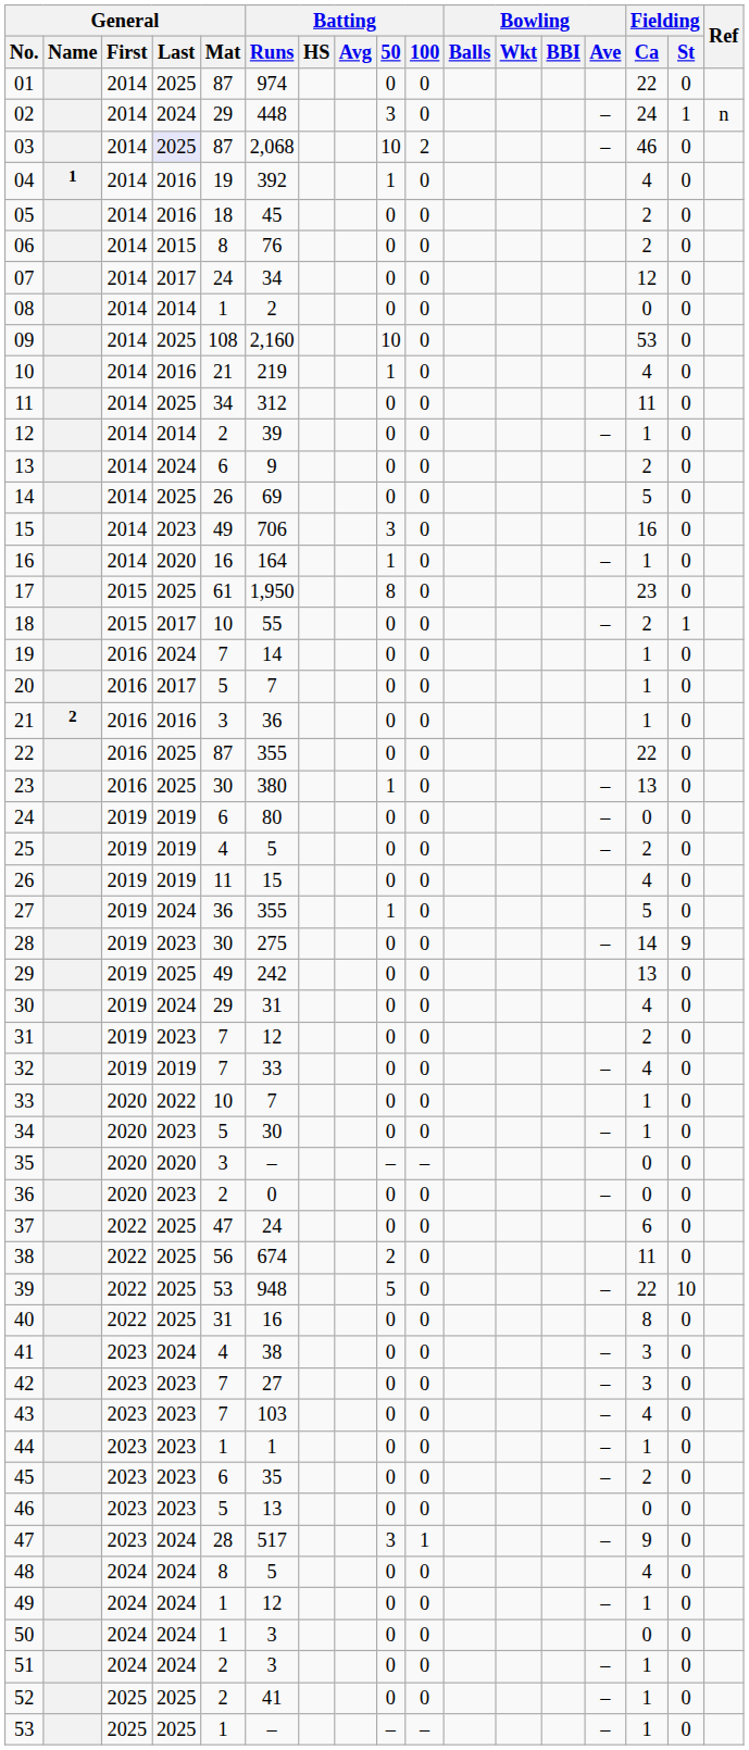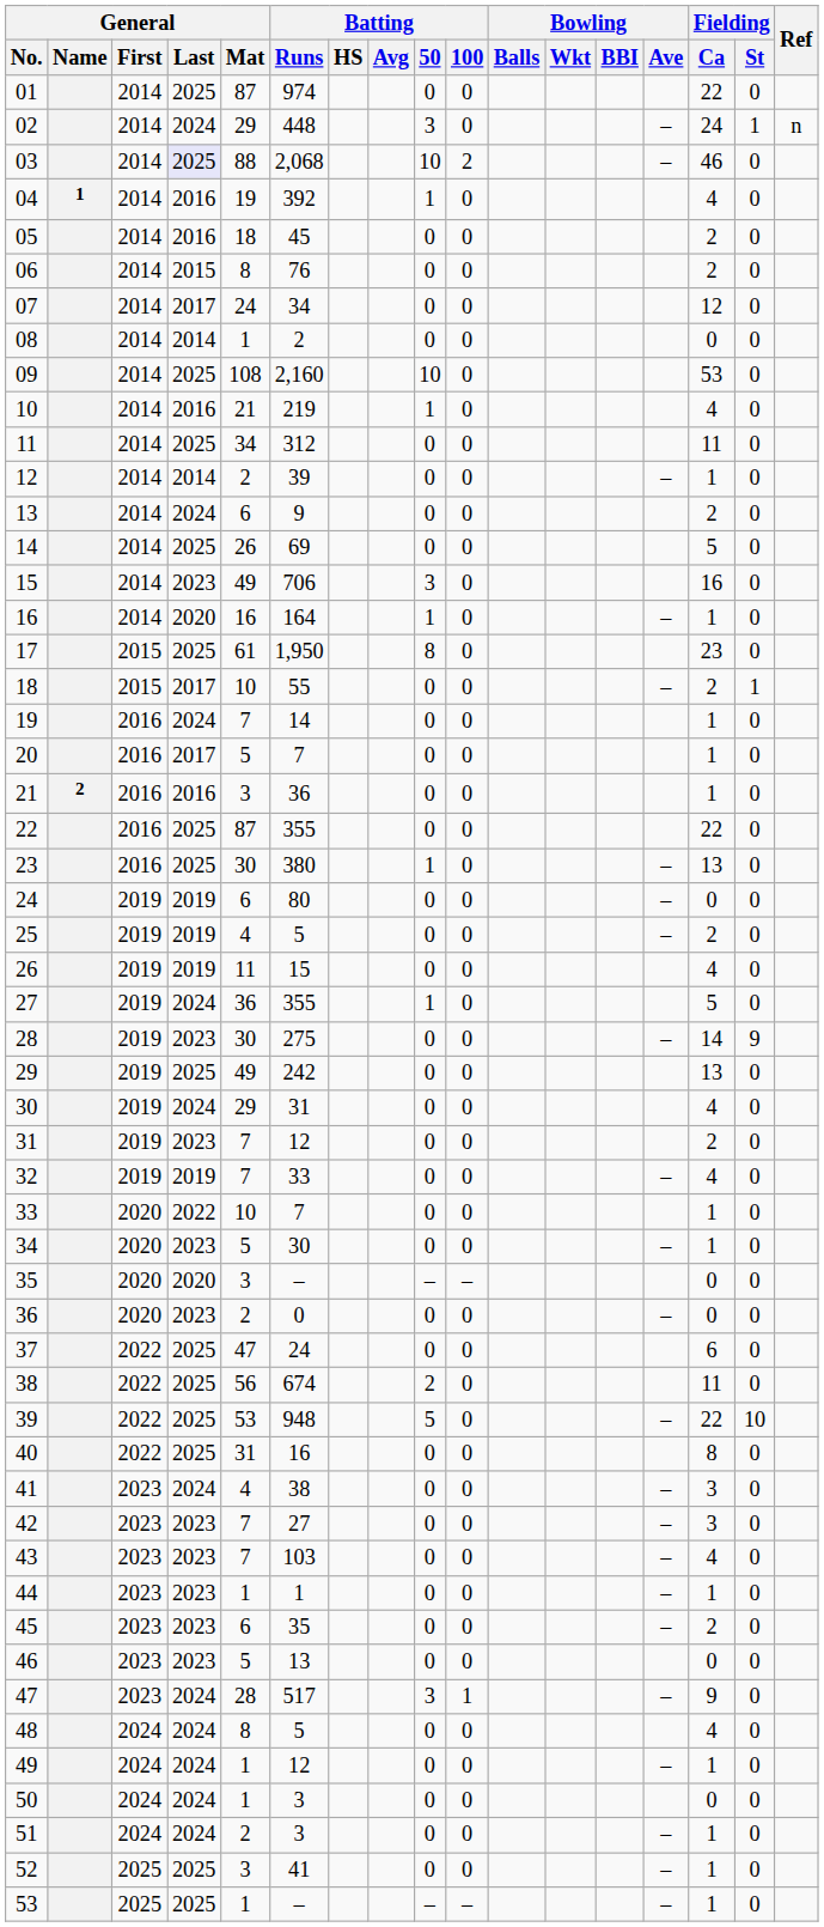 <table class="wikitable plainrowheaders sortable" style="text-align:center; font-size:100%">
 <tr align="center">
 <th scope="col" colspan=5 class="unsortable">General</th>
 <th scope="col" colspan=5 class="unsortable"><a href='#'>Batting</a></th>
 <th scope="col" colspan=4 class="unsortable"><a href='#'>Bowling</a></th>
 <th scope="col" colspan=2 class="unsortable"><a href='#'>Fielding</a></th>
 <th scope="col" rowspan=2 class="unsortable">Ref</th>
 </tr>
 <tr align="center">
 <th scope="col">No.</th>
 <th scope="col">Name</th>
 <th scope="col">First</th>
 <th scope="col">Last</th>
 <th scope="col">Mat</th>
 <th scope="col"><a href='#'>Runs</a></th>
 <th scope="col">HS</th>
 <th scope="col"><a href='#'>Avg</a></th>
 <th scope="col"><a href='#'>50</a></th>
 <th scope="col"><a href='#'>100</a></th>
 <th scope="col"><a href='#'>Balls</a></th>
 <th scope="col"><a href='#'>Wkt</a></th>
 <th scope="col"><a href='#'>BBI</a></th>
 <th scope="col"><a href='#'>Ave</a></th>
 <th scope="col"><a href='#'>Ca</a></th>
 <th scope="col"><a href='#'>St</a></th>
 </tr>
 <tr align="center">
 <td><span>0</span>1</td>
 <th scope="row"> </th>
 <td>2014</td>
 <td>2025</td>
 <td>87</td>
 <td>974</td>
 <td></td>
 <td></td>
 <td>0</td>
 <td>0</td>
 <td></td>
 <td></td>
 <td></td>
 <td></td>
 <td>22</td>
 <td>0</td>
 <td></td>
 </tr>
 <tr align="center">
 <td><span>0</span>2</td>
 <th scope="row"> </th>
 <td>2014</td>
 <td>2024</td>
 <td>29</td>
 <td>448</td>
 <td></td>
 <td></td>
 <td>3</td>
 <td>0</td>
 <td></td>
 <td></td>
 <td></td>
 <td>–</td>
 <td>24</td>
 <td>1</td>
 <td> n</td>
 </tr>
 <tr align="center">
 <td><span>0</span>3</td>
 <th scope="row"></th>
 <td>2014</td>
 <td style="background: lavender;">2025</td>
-<td>87</td>
+<td>88</td>
 <td>2,068</td>
 <td></td>
 <td></td>
 <td>10</td>
 <td>2</td>
 <td></td>
 <td></td>
 <td></td>
 <td>–</td>
 <td>46</td>
 <td>0</td>
 <td></td>
 </tr>
 <tr align="center">
 <td><span>0</span>4</td>
 <th scope="row"><sup>1</sup></th>
 <td>2014</td>
 <td>2016</td>
 <td>19</td>
 <td>392</td>
 <td></td>
 <td></td>
 <td>1</td>
 <td>0</td>
 <td></td>
 <td></td>
 <td></td>
 <td></td>
 <td>4</td>
 <td>0</td>
 <td></td>
 </tr>
 <tr align="center">
 <td><span>0</span>5</td>
 <th scope="row"></th>
 <td>2014</td>
 <td>2016</td>
 <td>18</td>
 <td>45</td>
 <td></td>
 <td></td>
 <td>0</td>
 <td>0</td>
 <td></td>
 <td></td>
 <td></td>
 <td></td>
 <td>2</td>
 <td>0</td>
 <td></td>
 </tr>
 <tr align="center">
 <td><span>0</span>6</td>
 <th scope="row"></th>
 <td>2014</td>
 <td>2015</td>
 <td>8</td>
 <td>76</td>
 <td></td>
 <td></td>
 <td>0</td>
 <td>0</td>
 <td></td>
 <td></td>
 <td></td>
 <td></td>
 <td>2</td>
 <td>0</td>
 <td></td>
 </tr>
 <tr align="center">
 <td><span>0</span>7</td>
 <th scope="row"></th>
 <td>2014</td>
 <td>2017</td>
 <td>24</td>
 <td>34</td>
 <td></td>
 <td></td>
 <td>0</td>
 <td>0</td>
 <td></td>
 <td></td>
 <td></td>
 <td></td>
 <td>12</td>
 <td>0</td>
 <td></td>
 </tr>
 <tr align="center">
 <td><span>0</span>8</td>
 <th scope="row"></th>
 <td>2014</td>
 <td>2014</td>
 <td>1</td>
 <td>2</td>
 <td></td>
 <td></td>
 <td>0</td>
 <td>0</td>
 <td></td>
 <td></td>
 <td></td>
 <td></td>
 <td>0</td>
 <td>0</td>
 <td></td>
 </tr>
 <tr align="center">
 <td><span>0</span>9</td>
 <th scope="row">  </th>
 <td>2014</td>
 <td>2025</td>
 <td>108</td>
 <td>2,160</td>
 <td></td>
 <td></td>
 <td>10</td>
 <td>0</td>
 <td></td>
 <td></td>
 <td></td>
 <td></td>
 <td>53</td>
 <td>0</td>
 <td></td>
 </tr>
 <tr align="center">
 <td>10</td>
 <th scope="row"> </th>
 <td>2014</td>
 <td>2016</td>
 <td>21</td>
 <td>219</td>
 <td></td>
 <td></td>
 <td>1</td>
 <td>0</td>
 <td></td>
 <td></td>
 <td></td>
 <td></td>
 <td>4</td>
 <td>0</td>
 <td></td>
 </tr>
 <tr align="center">
 <td>11</td>
 <th scope="row"></th>
 <td>2014</td>
 <td>2025</td>
 <td>34</td>
 <td>312</td>
 <td></td>
 <td></td>
 <td>0</td>
 <td>0</td>
 <td></td>
 <td></td>
 <td></td>
 <td></td>
 <td>11</td>
 <td>0</td>
 <td></td>
 </tr>
 <tr align="center">
 <td>12</td>
 <th scope="row"></th>
 <td>2014</td>
 <td>2014</td>
 <td>2</td>
 <td>39</td>
 <td></td>
 <td></td>
 <td>0</td>
 <td>0</td>
 <td></td>
 <td></td>
 <td></td>
 <td>–</td>
 <td>1</td>
 <td>0</td>
 <td></td>
 </tr>
 <tr align="center">
 <td>13</td>
 <th scope="row"></th>
 <td>2014</td>
 <td>2024</td>
 <td>6</td>
 <td>9</td>
 <td></td>
 <td></td>
 <td>0</td>
 <td>0</td>
 <td></td>
 <td></td>
 <td></td>
 <td></td>
 <td>2</td>
 <td>0</td>
 <td></td>
 </tr>
 <tr align="center">
 <td>14</td>
 <th scope="row"></th>
 <td>2014</td>
 <td>2025</td>
 <td>26</td>
 <td>69</td>
 <td></td>
 <td></td>
 <td>0</td>
 <td>0</td>
 <td></td>
 <td></td>
 <td></td>
 <td></td>
 <td>5</td>
 <td>0</td>
 <td></td>
 </tr>
 <tr align="center">
 <td>15</td>
 <th scope="row"> </th>
 <td>2014</td>
 <td>2023</td>
 <td>49</td>
 <td>706</td>
 <td></td>
 <td></td>
 <td>3</td>
 <td>0</td>
 <td></td>
 <td></td>
 <td></td>
 <td></td>
 <td>16</td>
 <td>0</td>
 <td></td>
 </tr>
 <tr align="center">
 <td>16</td>
 <th scope="row"></th>
 <td>2014</td>
 <td>2020</td>
 <td>16</td>
 <td>164</td>
 <td></td>
 <td></td>
 <td>1</td>
 <td>0</td>
 <td></td>
 <td></td>
 <td></td>
 <td>–</td>
 <td>1</td>
 <td>0</td>
 <td></td>
 </tr>
 <tr align="center">
 <td>17</td>
 <th scope="row"></th>
 <td>2015</td>
 <td>2025</td>
 <td>61</td>
 <td>1,950</td>
 <td></td>
 <td></td>
 <td>8</td>
 <td>0</td>
 <td></td>
 <td></td>
 <td></td>
 <td></td>
 <td>23</td>
 <td>0</td>
 <td></td>
 </tr>
 <tr align="center">
 <td>18</td>
 <th scope="row"> </th>
 <td>2015</td>
 <td>2017</td>
 <td>10</td>
 <td>55</td>
 <td></td>
 <td></td>
 <td>0</td>
 <td>0</td>
 <td></td>
 <td></td>
 <td></td>
 <td>–</td>
 <td>2</td>
 <td>1</td>
 <td></td>
 </tr>
 <tr align="center">
 <td>19</td>
 <th scope="row"></th>
 <td>2016</td>
 <td>2024</td>
 <td>7</td>
 <td>14</td>
 <td></td>
 <td></td>
 <td>0</td>
 <td>0</td>
 <td></td>
 <td></td>
 <td></td>
 <td></td>
 <td>1</td>
 <td>0</td>
 <td></td>
 </tr>
 <tr align="center">
 <td>20</td>
 <th scope="row"></th>
 <td>2016</td>
 <td>2017</td>
 <td>5</td>
 <td>7</td>
 <td></td>
 <td></td>
 <td>0</td>
 <td>0</td>
 <td></td>
 <td></td>
 <td></td>
 <td></td>
 <td>1</td>
 <td>0</td>
 <td></td>
 </tr>
 <tr align="center">
 <td>21</td>
 <th scope="row"><sup>2</sup></th>
 <td>2016</td>
 <td>2016</td>
 <td>3</td>
 <td>36</td>
 <td></td>
 <td></td>
 <td>0</td>
 <td>0</td>
 <td></td>
 <td></td>
 <td></td>
 <td></td>
 <td>1</td>
 <td>0</td>
 <td></td>
 </tr>
 <tr align="center">
 <td>22</td>
 <th scope="row"></th>
 <td>2016</td>
 <td>2025</td>
 <td>87</td>
 <td>355</td>
 <td></td>
 <td></td>
 <td>0</td>
 <td>0</td>
 <td></td>
 <td></td>
 <td></td>
 <td></td>
 <td>22</td>
 <td>0</td>
 <td></td>
 </tr>
 <tr align="center">
 <td>23</td>
 <th scope="row"></th>
 <td>2016</td>
 <td>2025</td>
 <td>30</td>
 <td>380</td>
 <td></td>
 <td></td>
 <td>1</td>
 <td>0</td>
 <td></td>
 <td></td>
 <td></td>
 <td>–</td>
 <td>13</td>
 <td>0</td>
 <td></td>
 </tr>
 <tr align="center">
 <td>24</td>
 <th scope="row"></th>
 <td>2019</td>
 <td>2019</td>
 <td>6</td>
 <td>80</td>
 <td></td>
 <td></td>
 <td>0</td>
 <td>0</td>
 <td></td>
 <td></td>
 <td></td>
 <td>–</td>
 <td>0</td>
 <td>0</td>
 <td></td>
 </tr>
 <tr align="center">
 <td>25</td>
 <th scope="row"> </th>
 <td>2019</td>
 <td>2019</td>
 <td>4</td>
 <td>5</td>
 <td></td>
 <td></td>
 <td>0</td>
 <td>0</td>
 <td></td>
 <td></td>
 <td></td>
 <td>–</td>
 <td>2</td>
 <td>0</td>
 <td></td>
 </tr>
 <tr align="center">
 <td>26</td>
 <th scope="row"></th>
 <td>2019</td>
 <td>2019</td>
 <td>11</td>
 <td>15</td>
 <td></td>
 <td></td>
 <td>0</td>
 <td>0</td>
 <td></td>
 <td></td>
 <td></td>
 <td></td>
 <td>4</td>
 <td>0</td>
 <td></td>
 </tr>
 <tr align="center">
 <td>27</td>
 <th scope="row"></th>
 <td>2019</td>
 <td>2024</td>
 <td>36</td>
 <td>355</td>
 <td></td>
 <td></td>
 <td>1</td>
 <td>0</td>
 <td></td>
 <td></td>
 <td></td>
 <td></td>
 <td>5</td>
 <td>0</td>
 <td></td>
 </tr>
 <tr align="center">
 <td>28</td>
 <th scope="row"> </th>
 <td>2019</td>
 <td>2023</td>
 <td>30</td>
 <td>275</td>
 <td></td>
 <td></td>
 <td>0</td>
 <td>0</td>
 <td></td>
 <td></td>
 <td></td>
 <td>–</td>
 <td>14</td>
 <td>9</td>
 <td></td>
 </tr>
 <tr align="center">
 <td>29</td>
 <th scope="row"></th>
 <td>2019</td>
 <td>2025</td>
 <td>49</td>
 <td>242</td>
 <td></td>
 <td></td>
 <td>0</td>
 <td>0</td>
 <td></td>
 <td></td>
 <td></td>
 <td></td>
 <td>13</td>
 <td>0</td>
 <td></td>
 </tr>
 <tr align="center">
 <td>30</td>
 <th scope="row"></th>
 <td>2019</td>
 <td>2024</td>
 <td>29</td>
 <td>31</td>
 <td></td>
 <td></td>
 <td>0</td>
 <td>0</td>
 <td></td>
 <td></td>
 <td></td>
 <td></td>
 <td>4</td>
 <td>0</td>
 <td></td>
 </tr>
 <tr align="center">
 <td>31</td>
 <th scope="row"></th>
 <td>2019</td>
 <td>2023</td>
 <td>7</td>
 <td>12</td>
 <td></td>
 <td></td>
 <td>0</td>
 <td>0</td>
 <td></td>
 <td></td>
 <td></td>
 <td></td>
 <td>2</td>
 <td>0</td>
 <td></td>
 </tr>
 <tr align="center">
 <td>32</td>
 <th scope="row"></th>
 <td>2019</td>
 <td>2019</td>
 <td>7</td>
 <td>33</td>
 <td></td>
 <td></td>
 <td>0</td>
 <td>0</td>
 <td></td>
 <td></td>
 <td></td>
 <td>–</td>
 <td>4</td>
 <td>0</td>
 <td></td>
 </tr>
 <tr align="center">
 <td>33</td>
 <th scope="row"></th>
 <td>2020</td>
 <td>2022</td>
 <td>10</td>
 <td>7</td>
 <td></td>
 <td></td>
 <td>0</td>
 <td>0</td>
 <td></td>
 <td></td>
 <td></td>
 <td></td>
 <td>1</td>
 <td>0</td>
 <td></td>
 </tr>
 <tr align="center">
 <td>34</td>
 <th scope="row"></th>
 <td>2020</td>
 <td>2023</td>
 <td>5</td>
 <td>30</td>
 <td></td>
 <td></td>
 <td>0</td>
 <td>0</td>
 <td></td>
 <td></td>
 <td></td>
 <td>–</td>
 <td>1</td>
 <td>0</td>
 <td></td>
 </tr>
 <tr align="center">
 <td>35</td>
 <th scope="row"></th>
 <td>2020</td>
 <td>2020</td>
 <td>3</td>
 <td>–</td>
 <td></td>
 <td></td>
 <td>–</td>
 <td>–</td>
 <td></td>
 <td></td>
 <td></td>
 <td></td>
 <td>0</td>
 <td>0</td>
 <td></td>
 </tr>
 <tr align="center">
 <td>36</td>
 <th scope="row"></th>
 <td>2020</td>
 <td>2023</td>
 <td>2</td>
 <td>0</td>
 <td></td>
 <td></td>
 <td>0</td>
 <td>0</td>
 <td></td>
 <td></td>
 <td></td>
 <td>–</td>
 <td>0</td>
 <td>0</td>
 <td></td>
 </tr>
 <tr align="center">
 <td>37</td>
 <th scope="row"></th>
 <td>2022</td>
 <td>2025</td>
 <td>47</td>
 <td>24</td>
 <td></td>
 <td></td>
 <td>0</td>
 <td>0</td>
 <td></td>
 <td></td>
 <td></td>
 <td></td>
 <td>6</td>
 <td>0</td>
 <td></td>
 </tr>
 <tr align="center">
 <td>38</td>
 <th scope="row"> </th>
 <td>2022</td>
 <td>2025</td>
 <td>56</td>
 <td>674</td>
 <td></td>
 <td></td>
 <td>2</td>
 <td>0</td>
 <td></td>
 <td></td>
 <td></td>
 <td></td>
 <td>11</td>
 <td>0</td>
 <td></td>
 </tr>
 <tr align="center">
 <td>39</td>
 <th scope="row"> </th>
 <td>2022</td>
 <td>2025</td>
 <td>53</td>
 <td>948</td>
 <td></td>
 <td></td>
 <td>5</td>
 <td>0</td>
 <td></td>
 <td></td>
 <td></td>
 <td>–</td>
 <td>22</td>
 <td>10</td>
 <td></td>
 </tr>
 <tr align="center">
 <td>40</td>
 <th scope="row"></th>
 <td>2022</td>
 <td>2025</td>
 <td>31</td>
 <td>16</td>
 <td></td>
 <td></td>
 <td>0</td>
 <td>0</td>
 <td></td>
 <td></td>
 <td></td>
 <td></td>
 <td>8</td>
 <td>0</td>
 <td></td>
 </tr>
 <tr align="center">
 <td>41</td>
 <th scope="row"> </th>
 <td>2023</td>
 <td>2024</td>
 <td>4</td>
 <td>38</td>
 <td></td>
 <td></td>
 <td>0</td>
 <td>0</td>
 <td></td>
 <td></td>
 <td></td>
 <td>–</td>
 <td>3</td>
 <td>0</td>
 <td></td>
 </tr>
 <tr align="center">
 <td>42</td>
 <th scope="row"></th>
 <td>2023</td>
 <td>2023</td>
 <td>7</td>
 <td>27</td>
 <td></td>
 <td></td>
 <td>0</td>
 <td>0</td>
 <td></td>
 <td></td>
 <td></td>
 <td>–</td>
 <td>3</td>
 <td>0</td>
 <td></td>
 </tr>
 <tr align="center">
 <td>43</td>
 <th scope="row"> </th>
 <td>2023</td>
 <td>2023</td>
 <td>7</td>
 <td>103</td>
 <td></td>
 <td></td>
 <td>0</td>
 <td>0</td>
 <td></td>
 <td></td>
 <td></td>
 <td>–</td>
 <td>4</td>
 <td>0</td>
 <td></td>
 </tr>
 <tr align="center">
 <td>44</td>
 <th scope="row"></th>
 <td>2023</td>
 <td>2023</td>
 <td>1</td>
 <td>1</td>
 <td></td>
 <td></td>
 <td>0</td>
 <td>0</td>
 <td></td>
 <td></td>
 <td></td>
 <td>–</td>
 <td>1</td>
 <td>0</td>
 <td></td>
 </tr>
 <tr align="center">
 <td>45</td>
 <th scope="row"></th>
 <td>2023</td>
 <td>2023</td>
 <td>6</td>
 <td>35</td>
 <td></td>
 <td></td>
 <td>0</td>
 <td>0</td>
 <td></td>
 <td></td>
 <td></td>
 <td>–</td>
 <td>2</td>
 <td>0</td>
 <td></td>
 </tr>
 <tr align="center">
 <td>46</td>
 <th scope="row"></th>
 <td>2023</td>
 <td>2023</td>
 <td>5</td>
 <td>13</td>
 <td></td>
 <td></td>
 <td>0</td>
 <td>0</td>
 <td></td>
 <td></td>
 <td></td>
 <td></td>
 <td>0</td>
 <td>0</td>
 <td></td>
 </tr>
 <tr align="center">
 <td>47</td>
 <th scope="row"></th>
 <td>2023</td>
 <td>2024</td>
 <td>28</td>
 <td>517</td>
 <td></td>
 <td></td>
 <td>3</td>
 <td>1</td>
 <td></td>
 <td></td>
 <td></td>
 <td>–</td>
 <td>9</td>
 <td>0</td>
 <td></td>
 </tr>
 <tr align="center">
 <td>48</td>
 <th scope="row"></th>
 <td>2024</td>
 <td>2024</td>
 <td>8</td>
 <td>5</td>
 <td></td>
 <td></td>
 <td>0</td>
 <td>0</td>
 <td></td>
 <td></td>
 <td></td>
 <td></td>
 <td>4</td>
 <td>0</td>
 <td></td>
 </tr>
 <tr align="center">
 <td>49</td>
 <th scope="row"></th>
 <td>2024</td>
 <td>2024</td>
 <td>1</td>
 <td>12</td>
 <td></td>
 <td></td>
 <td>0</td>
 <td>0</td>
 <td></td>
 <td></td>
 <td></td>
 <td>–</td>
 <td>1</td>
 <td>0</td>
 <td></td>
 </tr>
 <tr align="center">
 <td>50</td>
 <th scope="row"></th>
 <td>2024</td>
 <td>2024</td>
 <td>1</td>
 <td>3</td>
 <td></td>
 <td></td>
 <td>0</td>
 <td>0</td>
 <td></td>
 <td></td>
 <td></td>
 <td></td>
 <td>0</td>
 <td>0</td>
 <td></td>
 </tr>
 <tr align="center">
 <td>51</td>
 <th scope="row"></th>
 <td>2024</td>
 <td>2024</td>
 <td>2</td>
 <td>3</td>
 <td></td>
 <td></td>
 <td>0</td>
 <td>0</td>
 <td></td>
 <td></td>
 <td></td>
 <td>–</td>
 <td>1</td>
 <td>0</td>
 <td></td>
 </tr>
 <tr align="center">
 <td>52</td>
 <th scope="row"></th>
 <td>2025</td>
 <td>2025</td>
-<td>2</td>
+<td>3</td>
 <td>41</td>
 <td></td>
 <td></td>
 <td>0</td>
 <td>0</td>
 <td></td>
 <td></td>
 <td></td>
 <td>–</td>
 <td>1</td>
 <td>0</td>
 <td></td>
 </tr>
 <tr align="center">
 <td>53</td>
 <th scope="row"></th>
 <td>2025</td>
 <td>2025</td>
 <td>1</td>
 <td>–</td>
 <td></td>
 <td></td>
 <td>–</td>
 <td>–</td>
 <td></td>
 <td></td>
 <td></td>
 <td>–</td>
 <td>1</td>
 <td>0</td>
 <td></td>
 </tr>
 </table>
